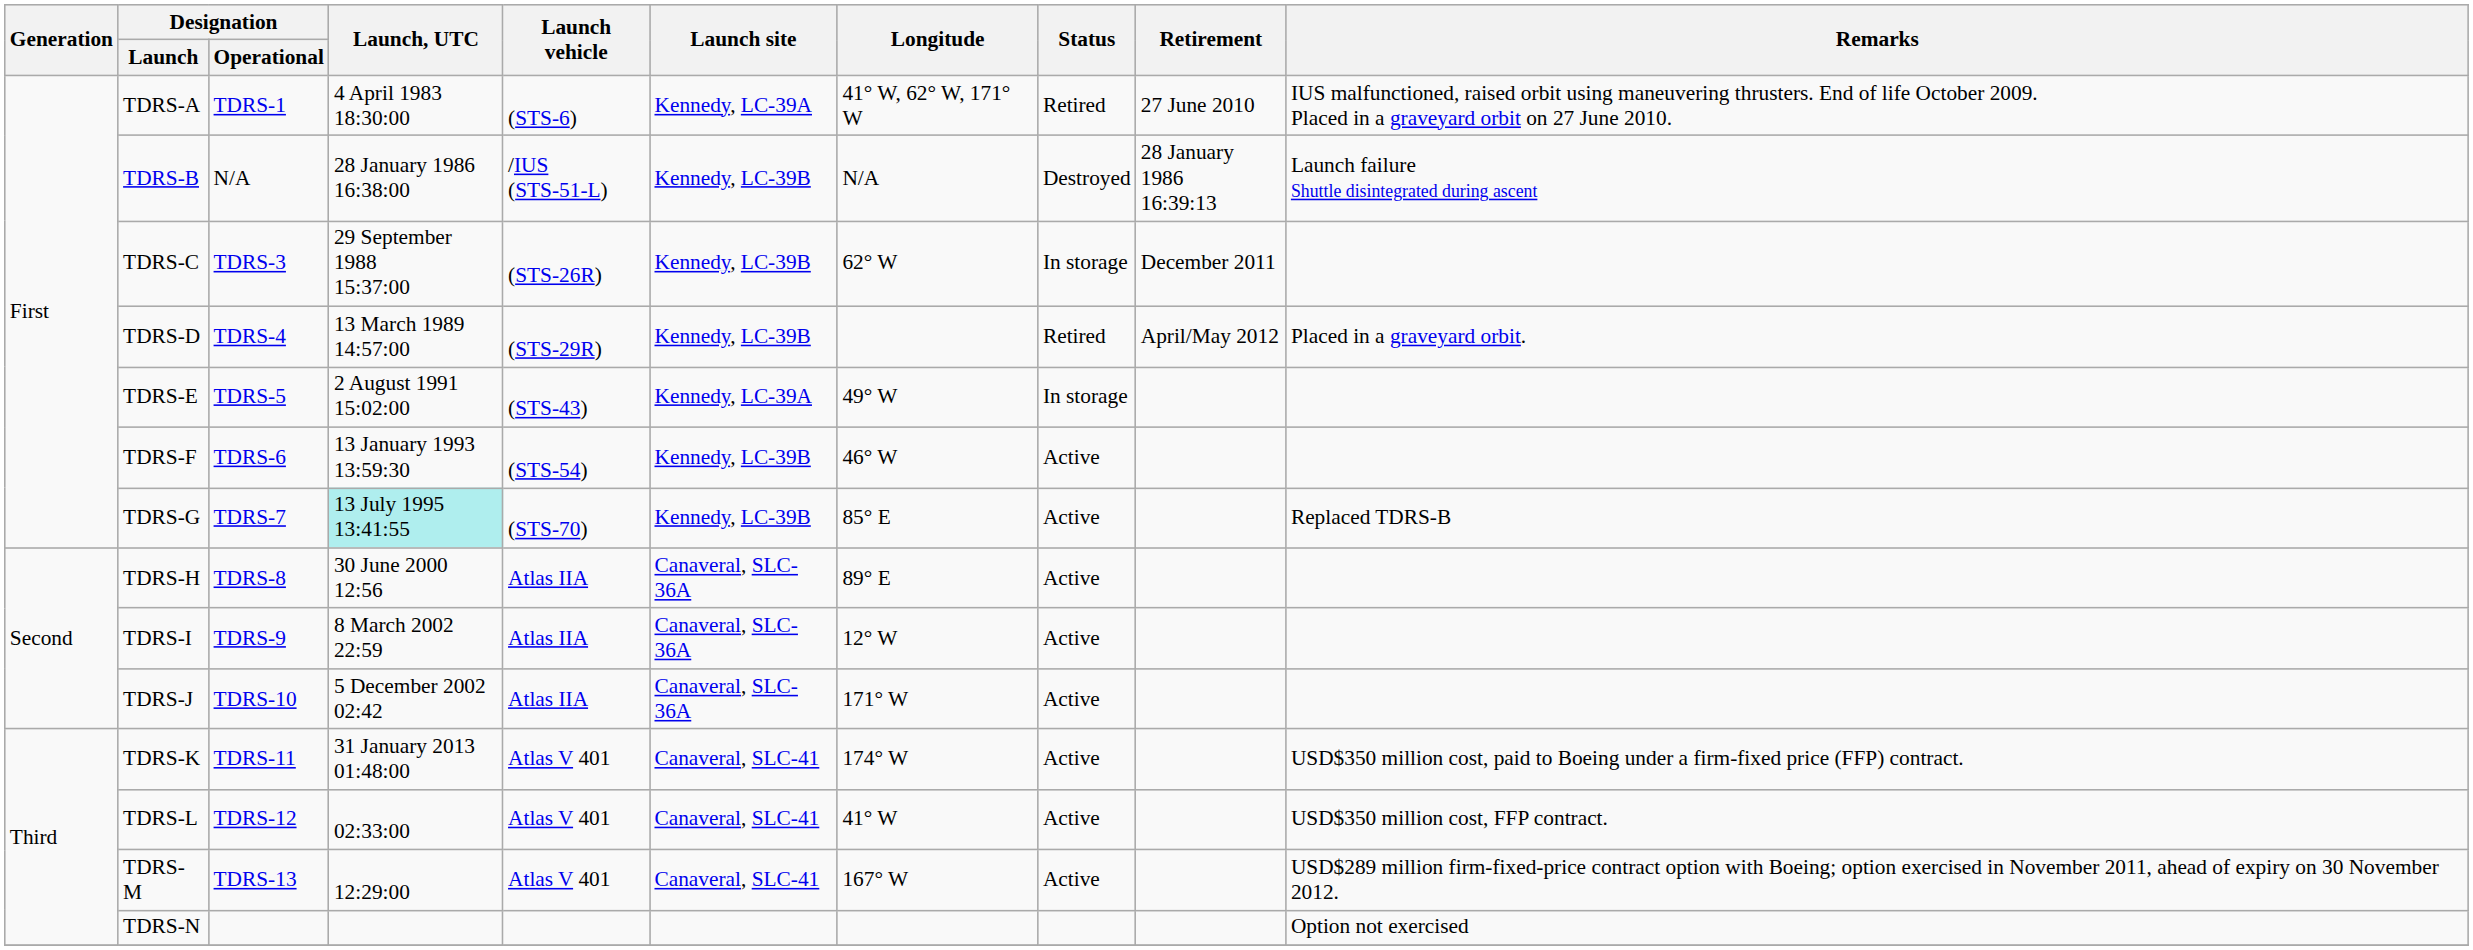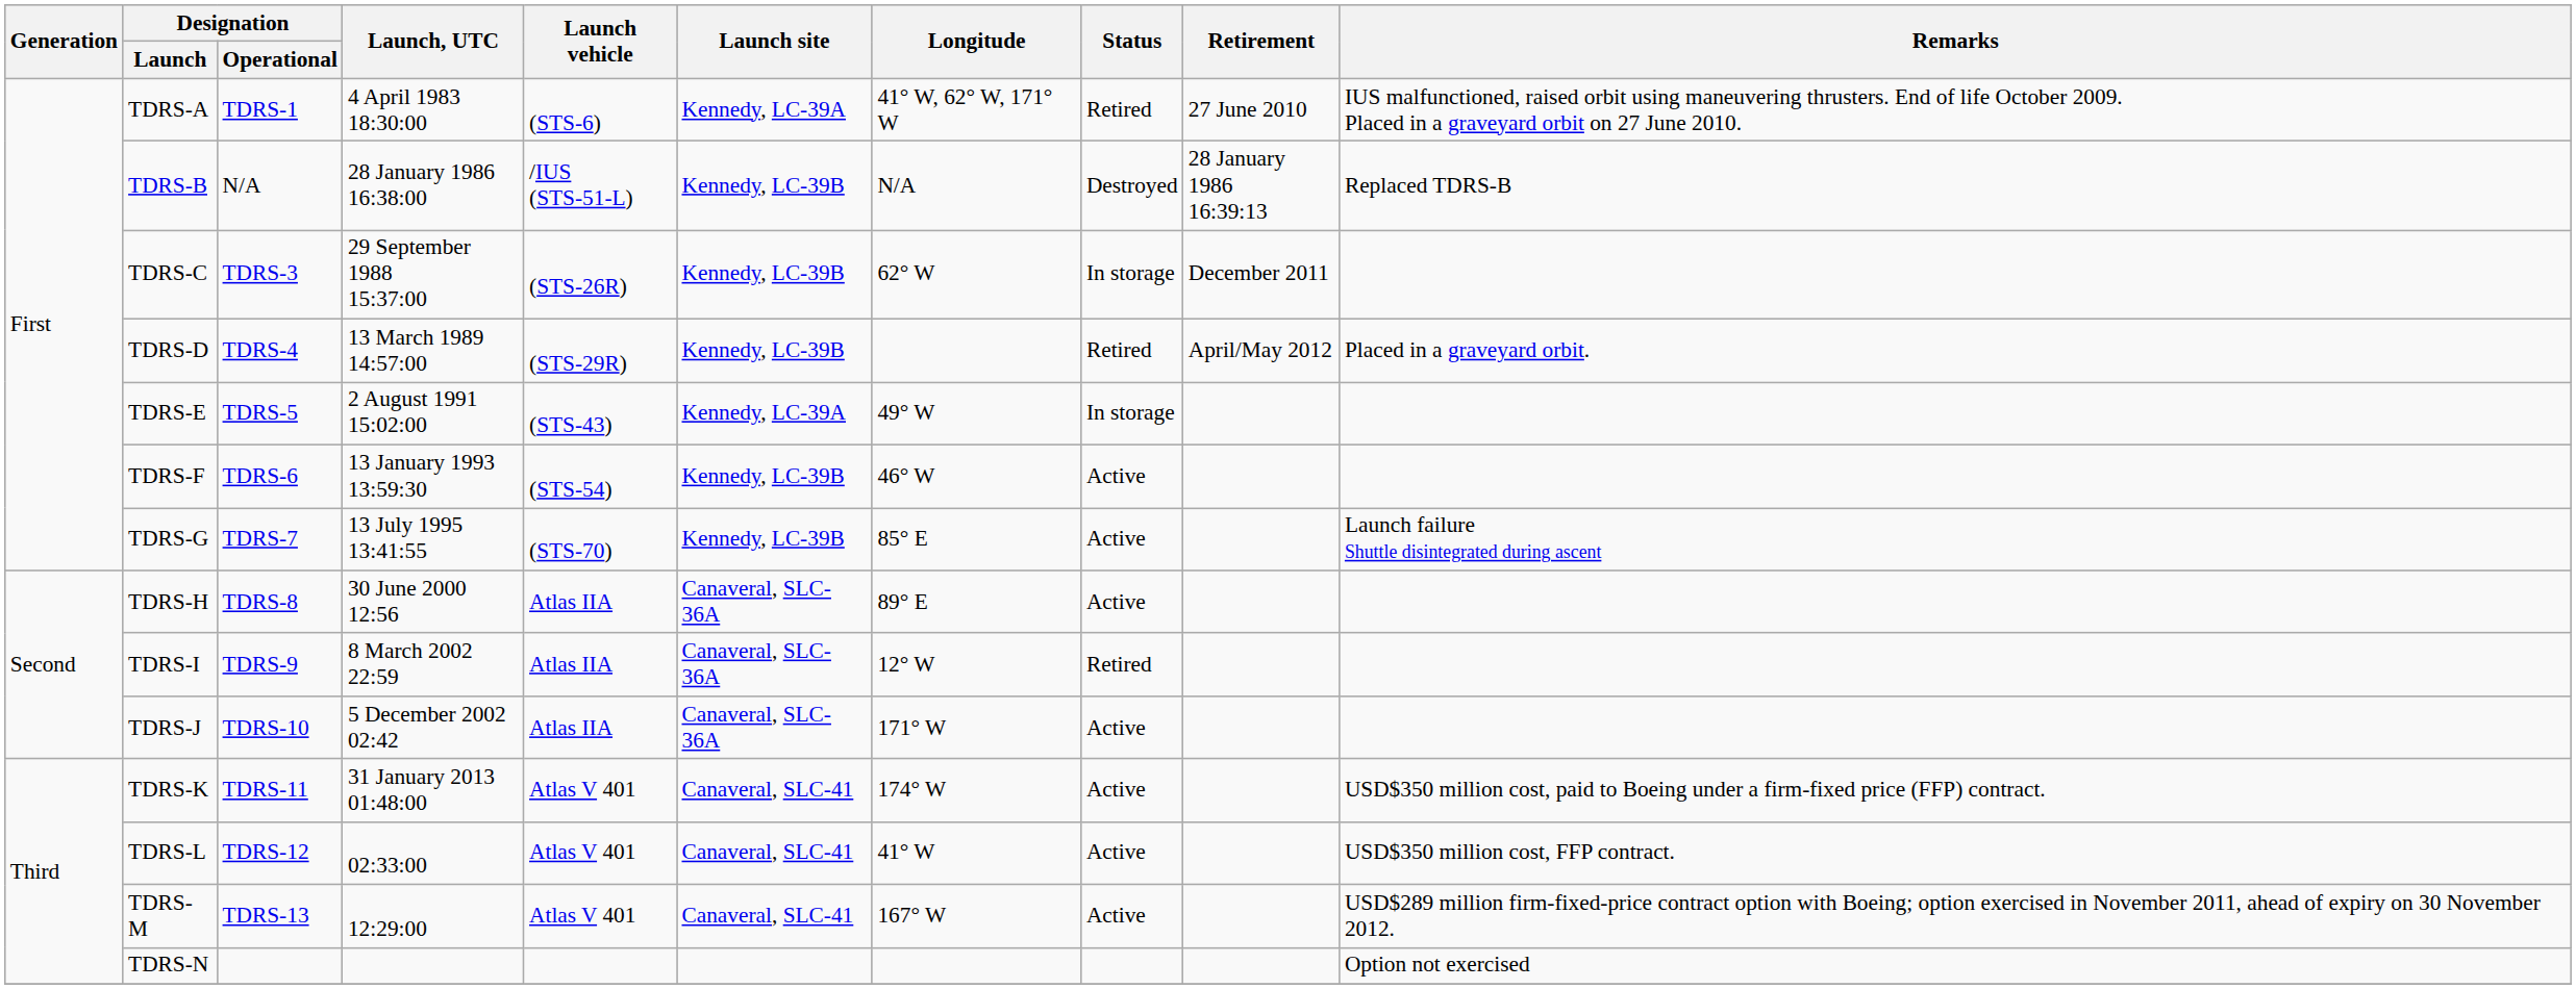 <table class="wikitable sortable sticky-header-multi sort-under" style="font-size: 85%;">
 <tr>
 <th rowspan=2>Generation</th>
 <th colspan=2>Designation</th>
 <th rowspan=2>Launch, UTC</th>
 <th rowspan=2>Launch vehicle</th>
 <th rowspan=2>Launch site</th>
 <th rowspan=2>Longitude</th>
 <th rowspan=2>Status</th>
 <th rowspan=2>Retirement</th>
 <th rowspan=2 class="unsortable">Remarks</th>
 </tr>
 <tr>
 <th>Launch</th>
 <th>Operational</th>
 </tr>
 <tr>
 <td rowspan=7>First</td>
 <td>TDRS-A</td>
 <td><a href='#'>TDRS-1</a></td>
 <td>4 April 1983<br>18:30:00</td>
 <td><br>(<a href='#'>STS-6</a>)</td>
 <td><a href='#'>Kennedy</a>, <a href='#'>LC-39A</a></td>
 <td>41° W, 62° W, 171° W</td>
 <td>Retired</td>
 <td>27 June 2010</td>
 <td>IUS malfunctioned, raised orbit using maneuvering thrusters. End of life October 2009.<br>Placed in a <a href='#'>graveyard orbit</a> on 27 June 2010.</td>
 </tr>
 <tr>
 <td><a href='#'>TDRS-B</a></td>
 <td>N/A</td>
 <td>28 January 1986<br>16:38:00</td>
 <td>/<a href='#'>IUS</a><br>(<a href='#'>STS-51-L</a>)</td>
 <td><a href='#'>Kennedy</a>, <a href='#'>LC-39B</a></td>
 <td>N/A</td>
 <td>Destroyed</td>
 <td>28 January 1986<br>16:39:13</td>
-<td>Launch failure<br><small><a href='#'>Shuttle disintegrated during ascent</a></small></td>
+<td>Replaced TDRS-B</td>
 </tr>
 <tr>
 <td>TDRS-C</td>
 <td><a href='#'>TDRS-3</a></td>
 <td>29 September 1988<br>15:37:00</td>
 <td><br>(<a href='#'>STS-26R</a>)</td>
 <td><a href='#'>Kennedy</a>, <a href='#'>LC-39B</a></td>
 <td>62° W</td>
 <td>In storage</td>
 <td>December 2011</td>
 <td></td>
 </tr>
 <tr>
 <td>TDRS-D</td>
 <td><a href='#'>TDRS-4</a></td>
 <td>13 March 1989<br>14:57:00</td>
 <td><br>(<a href='#'>STS-29R</a>)</td>
 <td><a href='#'>Kennedy</a>, <a href='#'>LC-39B</a></td>
 <td></td>
 <td>Retired</td>
 <td>April/May 2012</td>
 <td>Placed in a <a href='#'>graveyard orbit</a>.</td>
 </tr>
 <tr>
 <td>TDRS-E</td>
 <td><a href='#'>TDRS-5</a></td>
 <td>2 August 1991<br>15:02:00</td>
 <td><br>(<a href='#'>STS-43</a>)</td>
 <td><a href='#'>Kennedy</a>, <a href='#'>LC-39A</a></td>
 <td>49° W</td>
 <td>In storage</td>
 <td></td>
 <td></td>
 </tr>
 <tr>
 <td>TDRS-F</td>
 <td><a href='#'>TDRS-6</a></td>
 <td>13 January 1993<br>13:59:30</td>
 <td><br>(<a href='#'>STS-54</a>)</td>
 <td><a href='#'>Kennedy</a>, <a href='#'>LC-39B</a></td>
 <td>46° W</td>
 <td>Active</td>
 <td></td>
 <td></td>
 </tr>
 <tr>
 <td>TDRS-G</td>
 <td><a href='#'>TDRS-7</a></td>
-<td style="background: paleturquoise;">13 July 1995<br>13:41:55</td>
+<td>13 July 1995<br>13:41:55</td>
 <td><br>(<a href='#'>STS-70</a>)</td>
 <td><a href='#'>Kennedy</a>, <a href='#'>LC-39B</a></td>
 <td>85° E</td>
 <td>Active</td>
 <td></td>
-<td>Replaced TDRS-B</td>
+<td>Launch failure<br><small><a href='#'>Shuttle disintegrated during ascent</a></small></td>
 </tr>
 <tr>
 <td rowspan=3>Second</td>
 <td>TDRS-H</td>
 <td><a href='#'>TDRS-8</a></td>
 <td>30 June 2000<br>12:56</td>
 <td><a href='#'>Atlas IIA</a></td>
 <td><a href='#'>Canaveral</a>, <a href='#'>SLC-36A</a></td>
 <td>89° E</td>
 <td>Active</td>
 <td></td>
 <td></td>
 </tr>
 <tr>
 <td>TDRS-I</td>
 <td><a href='#'>TDRS-9</a></td>
 <td>8 March 2002<br>22:59</td>
 <td><a href='#'>Atlas IIA</a></td>
 <td><a href='#'>Canaveral</a>, <a href='#'>SLC-36A</a></td>
 <td>12° W</td>
-<td>Active</td>
+<td>Retired</td>
 <td></td>
 <td></td>
 </tr>
 <tr>
 <td>TDRS-J</td>
 <td><a href='#'>TDRS-10</a></td>
 <td>5 December 2002<br>02:42</td>
 <td><a href='#'>Atlas IIA</a></td>
 <td><a href='#'>Canaveral</a>, <a href='#'>SLC-36A</a></td>
 <td>171° W</td>
 <td>Active</td>
 <td></td>
 <td></td>
 </tr>
 <tr>
 <td rowspan=4>Third</td>
 <td>TDRS-K</td>
 <td><a href='#'>TDRS-11</a></td>
 <td>31 January 2013<br>01:48:00</td>
 <td><a href='#'>Atlas V</a> 401</td>
 <td><a href='#'>Canaveral</a>, <a href='#'>SLC-41</a></td>
 <td>174° W</td>
 <td>Active</td>
 <td></td>
 <td>USD$350 million cost, paid to Boeing under a firm-fixed price (FFP) contract.</td>
 </tr>
 <tr>
 <td>TDRS-L</td>
 <td><a href='#'>TDRS-12</a></td>
 <td><br>02:33:00</td>
 <td><a href='#'>Atlas V</a> 401</td>
 <td><a href='#'>Canaveral</a>, <a href='#'>SLC-41</a></td>
 <td>41° W</td>
 <td>Active</td>
 <td></td>
 <td>USD$350 million cost, FFP contract.</td>
 </tr>
 <tr>
 <td>TDRS-M</td>
 <td><a href='#'>TDRS-13</a></td>
 <td><br>12:29:00 </td>
 <td><a href='#'>Atlas V</a> 401</td>
 <td><a href='#'>Canaveral</a>, <a href='#'>SLC-41</a></td>
 <td>167° W</td>
 <td>Active</td>
 <td></td>
 <td>USD$289 million firm-fixed-price contract option with Boeing; option exercised in November 2011, ahead of expiry on 30 November 2012.</td>
 </tr>
 <tr>
 <td>TDRS-N</td>
 <td></td>
 <td></td>
 <td></td>
 <td></td>
 <td></td>
 <td></td>
 <td></td>
 <td>Option not exercised</td>
 </tr>
 <tr>
 </tr>
 </table>
